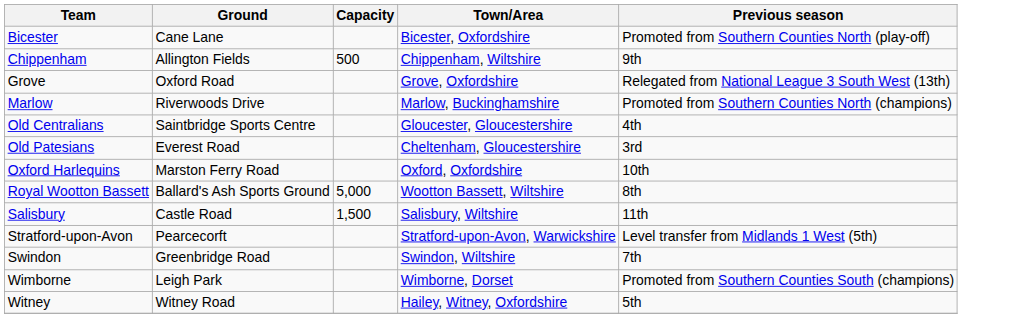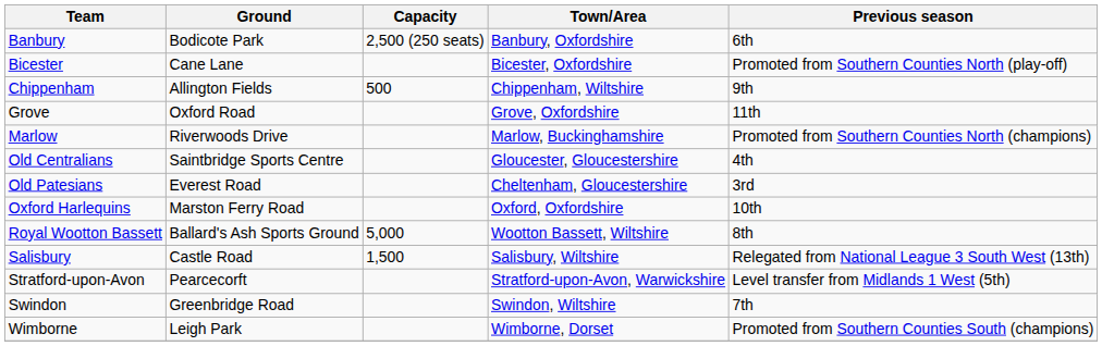 <table class="wikitable sortable">
 <tr>
 <th>Team</th>
 <th>Ground</th>
 <th>Capacity</th>
 <th>Town/Area</th>
 <th>Previous season</th>
+</tr>
+<tr>
+<td><a href='#'>Banbury</a></td>
+<td>Bodicote Park</td>
+<td>2,500 (250 seats)</td>
+<td><a href='#'>Banbury</a>, <a href='#'>Oxfordshire</a></td>
+<td>6th</td>
 </tr>
 <tr>
 <td><a href='#'>Bicester</a></td>
 <td>Cane Lane</td>
 <td></td>
 <td><a href='#'>Bicester</a>, <a href='#'>Oxfordshire</a></td>
 <td>Promoted from <a href='#'>Southern Counties North</a> (play-off)</td>
 </tr>
 <tr>
 <td><a href='#'>Chippenham</a></td>
 <td>Allington Fields</td>
 <td>500</td>
 <td><a href='#'>Chippenham</a>, <a href='#'>Wiltshire</a></td>
 <td>9th</td>
 </tr>
 <tr>
 <td>Grove</td>
 <td>Oxford Road</td>
 <td></td>
 <td><a href='#'>Grove</a>, <a href='#'>Oxfordshire</a></td>
-<td>Relegated from <a href='#'>National League 3 South West</a> (13th)</td>
+<td>11th</td>
 </tr>
 <tr>
 <td><a href='#'>Marlow</a></td>
 <td>Riverwoods Drive</td>
 <td></td>
 <td><a href='#'>Marlow</a>, <a href='#'>Buckinghamshire</a></td>
 <td>Promoted from <a href='#'>Southern Counties North</a> (champions)</td>
 </tr>
 <tr>
 <td><a href='#'>Old Centralians</a></td>
 <td>Saintbridge Sports Centre</td>
 <td></td>
 <td><a href='#'>Gloucester</a>, <a href='#'>Gloucestershire</a></td>
 <td>4th</td>
 </tr>
 <tr>
 <td><a href='#'>Old Patesians</a></td>
 <td>Everest Road</td>
 <td></td>
 <td><a href='#'>Cheltenham</a>, <a href='#'>Gloucestershire</a></td>
 <td>3rd</td>
 </tr>
 <tr>
 <td><a href='#'>Oxford Harlequins</a></td>
 <td>Marston Ferry Road</td>
 <td></td>
 <td><a href='#'>Oxford</a>, <a href='#'>Oxfordshire</a></td>
 <td>10th</td>
 </tr>
 <tr>
 <td><a href='#'>Royal Wootton Bassett</a></td>
 <td>Ballard's Ash Sports Ground</td>
 <td>5,000</td>
 <td><a href='#'>Wootton Bassett</a>, <a href='#'>Wiltshire</a></td>
 <td>8th</td>
 </tr>
 <tr>
 <td><a href='#'>Salisbury</a></td>
 <td>Castle Road</td>
 <td>1,500</td>
 <td><a href='#'>Salisbury</a>, <a href='#'>Wiltshire</a></td>
-<td>11th</td>
+<td>Relegated from <a href='#'>National League 3 South West</a> (13th)</td>
 </tr>
 <tr>
 <td>Stratford-upon-Avon</td>
 <td>Pearcecorft</td>
 <td></td>
 <td><a href='#'>Stratford-upon-Avon</a>, <a href='#'>Warwickshire</a></td>
 <td>Level transfer from <a href='#'>Midlands 1 West</a> (5th)</td>
 </tr>
 <tr>
 <td>Swindon</td>
 <td>Greenbridge Road</td>
 <td></td>
 <td><a href='#'>Swindon</a>, <a href='#'>Wiltshire</a></td>
 <td>7th</td>
 </tr>
 <tr>
 <td>Wimborne</td>
 <td>Leigh Park</td>
 <td></td>
 <td><a href='#'>Wimborne</a>, <a href='#'>Dorset</a></td>
 <td>Promoted from <a href='#'>Southern Counties South</a> (champions)</td>
 </tr>
 <tr>
-<td>Witney</td>
-<td>Witney Road</td>
-<td></td>
-<td><a href='#'>Hailey</a>, <a href='#'>Witney</a>, <a href='#'>Oxfordshire</a></td>
-<td>5th</td>
-</tr>
-<tr>
 </tr>
 </table>
